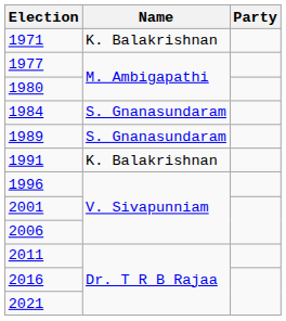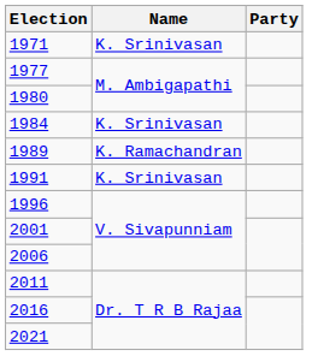 <table class="wikitable sortable">
 <tr>
 <th>Election</th>
 <th>Name</th>
 <th colspan=2>Party</th>
 </tr>
 <tr>
 <td><a href='#'>1971</a></td>
-<td>K. Balakrishnan</td>
+<td><a href='#'>K. Srinivasan</a></td>
 <td></td>
 </tr>
 <tr>
 <td><a href='#'>1977</a></td>
 <td rowspan=2><a href='#'>M. Ambigapathi</a></td>
 <td></td>
 </tr>
 <tr>
 <td><a href='#'>1980</a></td>
 </tr>
 <tr>
 <td><a href='#'>1984</a></td>
-<td><a href='#'>S. Gnanasundaram</a></td>
+<td><a href='#'>K. Srinivasan</a></td>
 <td></td>
 </tr>
 <tr>
 <td><a href='#'>1989</a></td>
-<td><a href='#'>S. Gnanasundaram</a></td>
+<td><a href='#'>K. Ramachandran</a></td>
 <td></td>
 </tr>
 <tr>
 <td><a href='#'>1991</a></td>
-<td>K. Balakrishnan</td>
+<td><a href='#'>K. Srinivasan</a></td>
 <td></td>
 </tr>
 <tr>
 <td><a href='#'>1996</a></td>
 <td rowspan=3><a href='#'>V. Sivapunniam</a></td>
 <td></td>
 </tr>
 <tr>
 <td><a href='#'>2001</a></td>
 </tr>
 <tr>
 <td><a href='#'>2006</a></td>
 </tr>
 <tr>
 <td><a href='#'>2011</a></td>
 <td rowspan=3><a href='#'>Dr. T R B Rajaa</a></td>
 <td></td>
 </tr>
 <tr>
 <td><a href='#'>2016</a></td>
 </tr>
 <tr>
 <td><a href='#'>2021</a></td>
 </tr>
 </table>
